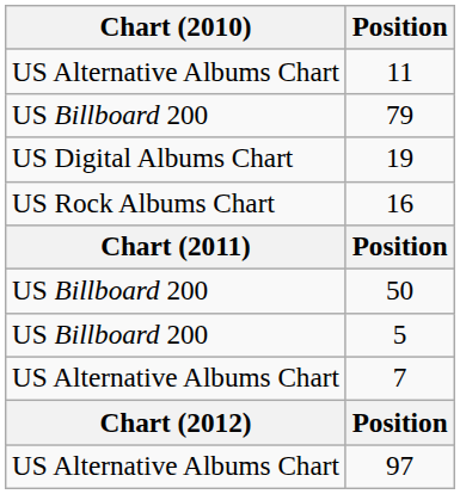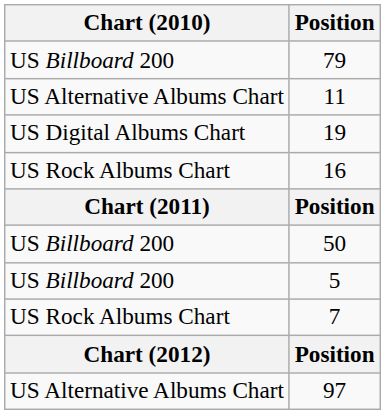 <table class="wikitable">
 <tr>
 <th>Chart (2010)</th>
 <th>Position</th>
 </tr>
 <tr>
+<td>US <em>Billboard</em> 200</td>
+<td style="text-align:center;">79</td>
+</tr>
+<tr>
 <td>US Alternative Albums Chart</td>
 <td style="text-align:center;">11</td>
-</tr>
-<tr>
-<td>US <em>Billboard</em> 200</td>
-<td style="text-align:center;">79</td>
 </tr>
 <tr>
 <td>US Digital Albums Chart</td>
 <td style="text-align:center;">19</td>
 </tr>
 <tr>
 <td>US Rock Albums Chart</td>
 <td style="text-align:center;">16</td>
 </tr>
 <tr>
 <th scope="col">Chart (2011)</th>
 <th scope="col">Position</th>
 </tr>
 <tr>
 <td>US <em>Billboard</em> 200</td>
 <td style="text-align:center;">50</td>
 </tr>
 <tr>
 <td>US <em>Billboard</em> 200</td>
 <td style="text-align:center;">5</td>
 </tr>
 <tr>
-<td>US Alternative Albums Chart</td>
+<td>US Rock Albums Chart</td>
 <td style="text-align:center;">7</td>
 </tr>
 <tr>
 <th scope="col">Chart (2012)</th>
 <th scope="col">Position</th>
 </tr>
 <tr>
 <td>US Alternative Albums Chart</td>
 <td style="text-align:center;">97</td>
 </tr>
 </table>
